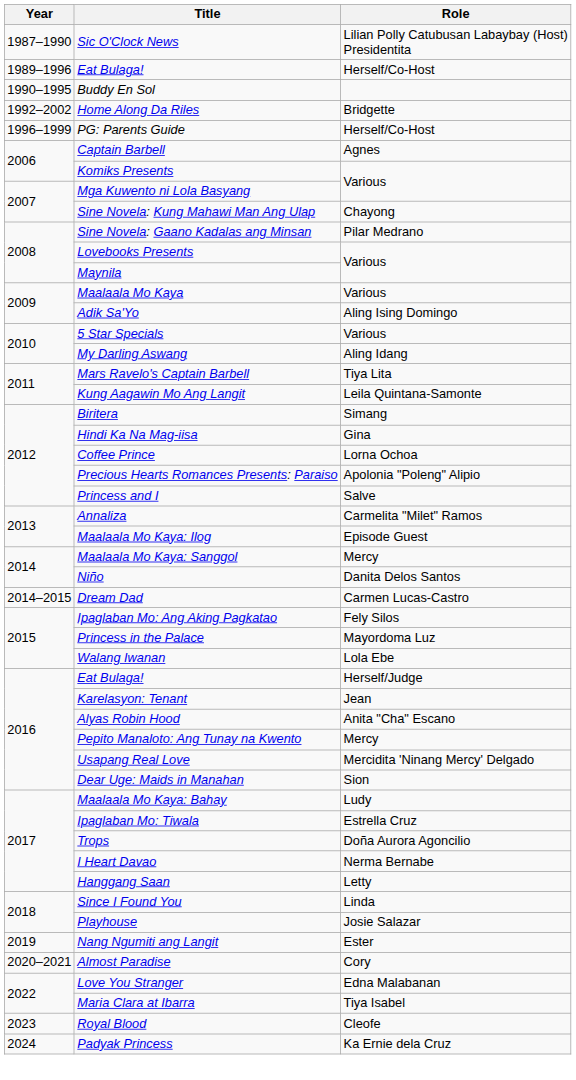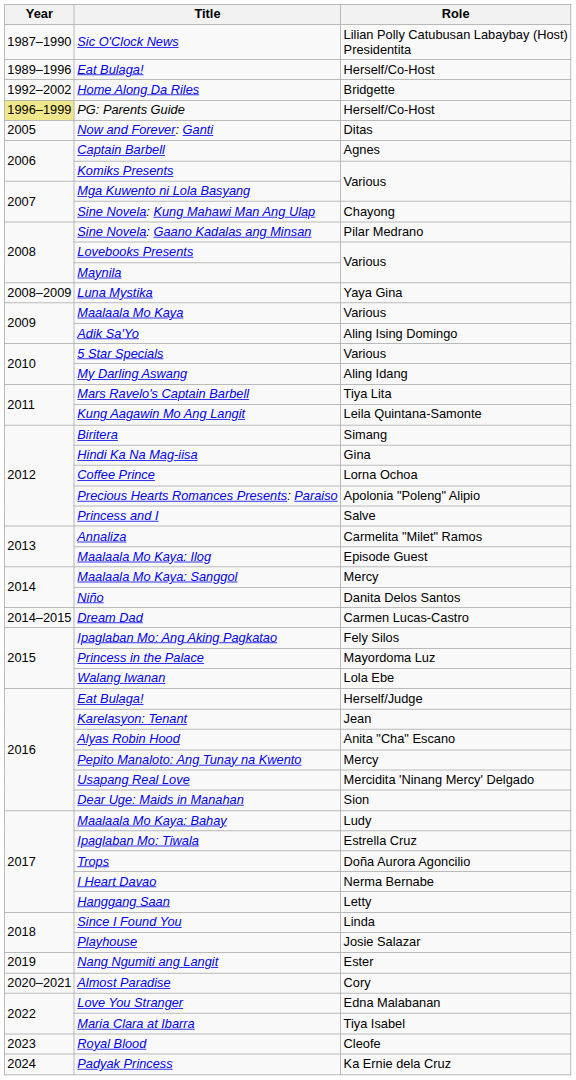 <table class="wikitable">
 <tr>
 <th>Year</th>
 <th>Title</th>
 <th>Role</th>
 </tr>
 <tr>
 <td>1987–1990</td>
 <td><em><a href='#'>Sic O'Clock News</a></em></td>
 <td>Lilian Polly Catubusan Labaybay (Host) <br>Presidentita</td>
 </tr>
 <tr>
 <td>1989–1996</td>
 <td><em><a href='#'>Eat Bulaga!</a></em></td>
 <td>Herself/Co-Host</td>
 </tr>
 <tr>
-<td>1990–1995</td>
-<td><em>Buddy En Sol</em></td>
-<td></td>
-</tr>
-<tr>
 <td>1992–2002</td>
 <td><em><a href='#'>Home Along Da Riles</a></em></td>
 <td>Bridgette</td>
 </tr>
 <tr>
-<td>1996–1999</td>
+<td style="background: khaki;">1996–1999</td>
 <td><em>PG: Parents Guide</em></td>
 <td>Herself/Co-Host</td>
+</tr>
+<tr>
+<td>2005</td>
+<td><em><a href='#'>Now and Forever</a>: <a href='#'>Ganti</a></em></td>
+<td>Ditas</td>
 </tr>
 <tr>
 <td rowspan=2>2006</td>
 <td><em><a href='#'>Captain Barbell</a></em></td>
 <td>Agnes</td>
 </tr>
 <tr>
 <td><em><a href='#'>Komiks Presents</a></em></td>
 <td rowspan="2">Various</td>
 </tr>
 <tr>
 <td rowspan=2>2007</td>
 <td><em><a href='#'>Mga Kuwento ni Lola Basyang</a></em></td>
 </tr>
 <tr>
 <td><em><a href='#'>Sine Novela</a>: <a href='#'>Kung Mahawi Man Ang Ulap</a></em></td>
 <td>Chayong</td>
 </tr>
 <tr>
 <td rowspan=3>2008</td>
 <td><em><a href='#'>Sine Novela</a>: <a href='#'>Gaano Kadalas ang Minsan</a></em></td>
 <td>Pilar Medrano</td>
 </tr>
 <tr>
 <td><em><a href='#'>Lovebooks Presents</a></em></td>
 <td rowspan="2">Various</td>
 </tr>
 <tr>
 <td><em><a href='#'>Maynila</a></em></td>
+</tr>
+<tr>
+<td>2008–2009</td>
+<td><em><a href='#'>Luna Mystika</a></em></td>
+<td>Yaya Gina</td>
 </tr>
 <tr>
 <td rowspan=2>2009</td>
 <td><em><a href='#'>Maalaala Mo Kaya</a></em></td>
 <td>Various</td>
 </tr>
 <tr>
 <td><em><a href='#'>Adik Sa'Yo</a></em></td>
 <td>Aling Ising Domingo</td>
 </tr>
 <tr>
 <td rowspan=2>2010</td>
 <td><em><a href='#'>5 Star Specials</a></em></td>
 <td>Various</td>
 </tr>
 <tr>
 <td><em><a href='#'>My Darling Aswang</a></em></td>
 <td>Aling Idang</td>
 </tr>
 <tr>
 <td rowspan=2>2011</td>
 <td><em><a href='#'>Mars Ravelo's Captain Barbell</a></em></td>
 <td>Tiya Lita</td>
 </tr>
 <tr>
 <td><em><a href='#'>Kung Aagawin Mo Ang Langit</a></em></td>
 <td>Leila Quintana-Samonte</td>
 </tr>
 <tr>
 <td rowspan=5>2012</td>
 <td><em><a href='#'>Biritera</a></em></td>
 <td>Simang</td>
 </tr>
 <tr>
 <td><em><a href='#'>Hindi Ka Na Mag-iisa</a></em></td>
 <td>Gina</td>
 </tr>
 <tr>
 <td><em><a href='#'>Coffee Prince</a></em></td>
 <td>Lorna Ochoa</td>
 </tr>
 <tr>
 <td><em><a href='#'>Precious Hearts Romances Presents</a>: <a href='#'>Paraiso</a></em></td>
 <td>Apolonia "Poleng" Alipio</td>
 </tr>
 <tr>
 <td><em><a href='#'>Princess and I</a></em></td>
 <td>Salve</td>
 </tr>
 <tr>
 <td rowspan=2>2013</td>
 <td><em><a href='#'>Annaliza</a></em></td>
 <td>Carmelita "Milet" Ramos</td>
 </tr>
 <tr>
 <td><em><a href='#'> Maalaala Mo Kaya: Ilog</a></em></td>
 <td>Episode Guest</td>
 </tr>
 <tr>
 <td rowspan=2>2014</td>
 <td><em><a href='#'> Maalaala Mo Kaya: Sanggol</a> </em></td>
 <td>Mercy</td>
 </tr>
 <tr>
 <td><em><a href='#'>Niño</a></em></td>
 <td>Danita Delos Santos</td>
 </tr>
 <tr>
 <td>2014–2015</td>
 <td><em><a href='#'>Dream Dad</a></em></td>
 <td>Carmen Lucas-Castro</td>
 </tr>
 <tr>
 <td rowspan="3">2015</td>
 <td><em><a href='#'>Ipaglaban Mo: Ang Aking Pagkatao</a></em></td>
 <td>Fely Silos</td>
 </tr>
 <tr>
 <td><em><a href='#'>Princess in the Palace</a></em></td>
 <td>Mayordoma Luz</td>
 </tr>
 <tr>
 <td><em> <a href='#'>Walang Iwanan</a></em></td>
 <td>Lola Ebe</td>
 </tr>
 <tr>
 <td rowspan="6">2016</td>
 <td><em><a href='#'>Eat Bulaga!</a></em></td>
 <td>Herself/Judge</td>
 </tr>
 <tr>
 <td><em><a href='#'>Karelasyon: Tenant</a></em></td>
 <td>Jean</td>
 </tr>
 <tr>
 <td><em><a href='#'>Alyas Robin Hood</a></em></td>
 <td>Anita "Cha" Escano</td>
 </tr>
 <tr>
 <td><em><a href='#'>Pepito Manaloto: Ang Tunay na Kwento</a></em></td>
 <td>Mercy</td>
 </tr>
 <tr>
 <td><em><a href='#'>Usapang Real Love</a></em></td>
 <td>Mercidita 'Ninang Mercy' Delgado</td>
 </tr>
 <tr>
 <td><em><a href='#'> Dear Uge: Maids in Manahan</a></em></td>
 <td>Sion</td>
 </tr>
 <tr>
 <td rowspan=5>2017</td>
 <td><em><a href='#'> Maalaala Mo Kaya: Bahay</a></em></td>
 <td>Ludy</td>
 </tr>
 <tr>
 <td><em><a href='#'>Ipaglaban Mo: Tiwala</a></em></td>
 <td>Estrella Cruz</td>
 </tr>
 <tr>
 <td><em><a href='#'>Trops</a></em></td>
 <td>Doña Aurora Agoncilio</td>
 </tr>
 <tr>
 <td><em><a href='#'>I Heart Davao</a></em></td>
 <td>Nerma Bernabe</td>
 </tr>
 <tr>
 <td><em><a href='#'>Hanggang Saan</a></em></td>
 <td>Letty</td>
 </tr>
 <tr>
 <td rowspan=2>2018</td>
 <td><em><a href='#'>Since I Found You</a></em></td>
 <td>Linda</td>
 </tr>
 <tr>
 <td><em><a href='#'>Playhouse</a></em></td>
 <td>Josie Salazar</td>
 </tr>
 <tr>
 <td>2019</td>
 <td><em><a href='#'>Nang Ngumiti ang Langit</a></em></td>
 <td>Ester</td>
 </tr>
 <tr>
 <td>2020–2021</td>
 <td><em><a href='#'>Almost Paradise</a></em></td>
 <td>Cory</td>
 </tr>
 <tr>
 <td rowspan="2">2022</td>
 <td><em><a href='#'>Love You Stranger</a></em></td>
 <td>Edna Malabanan</td>
 </tr>
 <tr>
 <td><em><a href='#'>Maria Clara at Ibarra</a></em></td>
 <td>Tiya Isabel</td>
 </tr>
 <tr>
 <td>2023</td>
 <td><a href='#'><em>Royal Blood</em></a></td>
 <td>Cleofe</td>
 </tr>
 <tr>
 <td>2024</td>
 <td><em><a href='#'>Padyak Princess</a></em></td>
 <td>Ka Ernie dela Cruz</td>
 </tr>
 </table>
